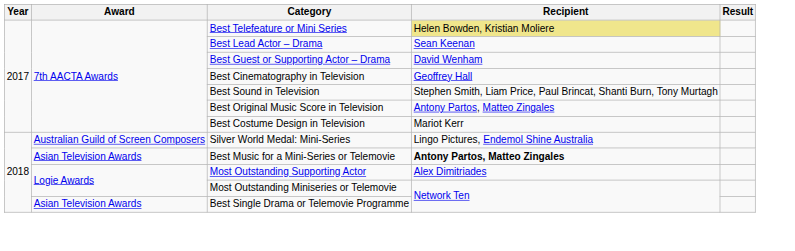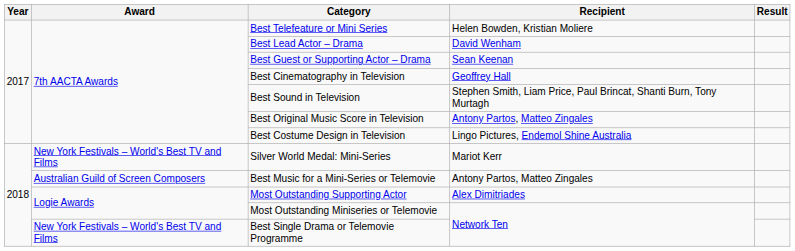 <table class="wikitable">
 <tr>
 <th>Year</th>
 <th>Award</th>
 <th>Category</th>
 <th>Recipient</th>
 <th>Result</th>
 </tr>
 <tr>
 <td rowspan=7>2017</td>
 <td rowspan=7><a href='#'>7th AACTA Awards</a></td>
 <td><a href='#'>Best Telefeature or Mini Series</a></td>
-<td style="background: khaki;">Helen Bowden, Kristian Moliere</td>
+<td>Helen Bowden, Kristian Moliere</td>
 <td></td>
 </tr>
 <tr>
 <td><a href='#'>Best Lead Actor – Drama</a></td>
-<td><a href='#'>Sean Keenan</a></td>
+<td><a href='#'>David Wenham</a></td>
 <td></td>
 </tr>
 <tr>
 <td><a href='#'>Best Guest or Supporting Actor – Drama</a></td>
-<td><a href='#'>David Wenham</a></td>
+<td><a href='#'>Sean Keenan</a></td>
 <td></td>
 </tr>
 <tr>
 <td>Best Cinematography in Television</td>
 <td><a href='#'>Geoffrey Hall</a></td>
 <td></td>
 </tr>
 <tr>
 <td>Best Sound in Television</td>
 <td>Stephen Smith, Liam Price, Paul Brincat, Shanti Burn, Tony Murtagh</td>
 <td></td>
 </tr>
 <tr>
 <td>Best Original Music Score in Television</td>
 <td><a href='#'>Antony Partos</a>, <a href='#'>Matteo Zingales</a></td>
 <td></td>
 </tr>
 <tr>
 <td>Best Costume Design in Television</td>
+<td>Lingo Pictures, <a href='#'>Endemol Shine Australia</a></td>
+<td></td>
+</tr>
+<tr>
+<td rowspan=5>2018</td>
+<td><a href='#'>New York Festivals – World's Best TV and Films</a></td>
+<td>Silver World Medal: Mini-Series</td>
 <td>Mariot Kerr</td>
 <td></td>
 </tr>
 <tr>
-<td rowspan=5>2018</td>
 <td><a href='#'>Australian Guild of Screen Composers</a></td>
-<td>Silver World Medal: Mini-Series</td>
-<td>Lingo Pictures, <a href='#'>Endemol Shine Australia</a></td>
-<td></td>
-</tr>
-<tr>
-<td><a href='#'>Asian Television Awards</a></td>
 <td>Best Music for a Mini-Series or Telemovie</td>
-<td><strong>Antony Partos, Matteo Zingales</strong></td>
+<td>Antony Partos, Matteo Zingales</td>
 <td></td>
 </tr>
 <tr>
 <td rowspan=2><a href='#'>Logie Awards</a></td>
 <td><a href='#'>Most Outstanding Supporting Actor</a></td>
 <td><a href='#'>Alex Dimitriades</a></td>
 <td></td>
 </tr>
 <tr>
 <td>Most Outstanding Miniseries or Telemovie</td>
 <td rowspan=2><a href='#'>Network Ten</a></td>
 <td></td>
 </tr>
 <tr>
-<td><a href='#'>Asian Television Awards</a></td>
+<td><a href='#'>New York Festivals – World's Best TV and Films</a></td>
 <td>Best Single Drama or Telemovie Programme</td>
 <td></td>
 </tr>
 </table>
